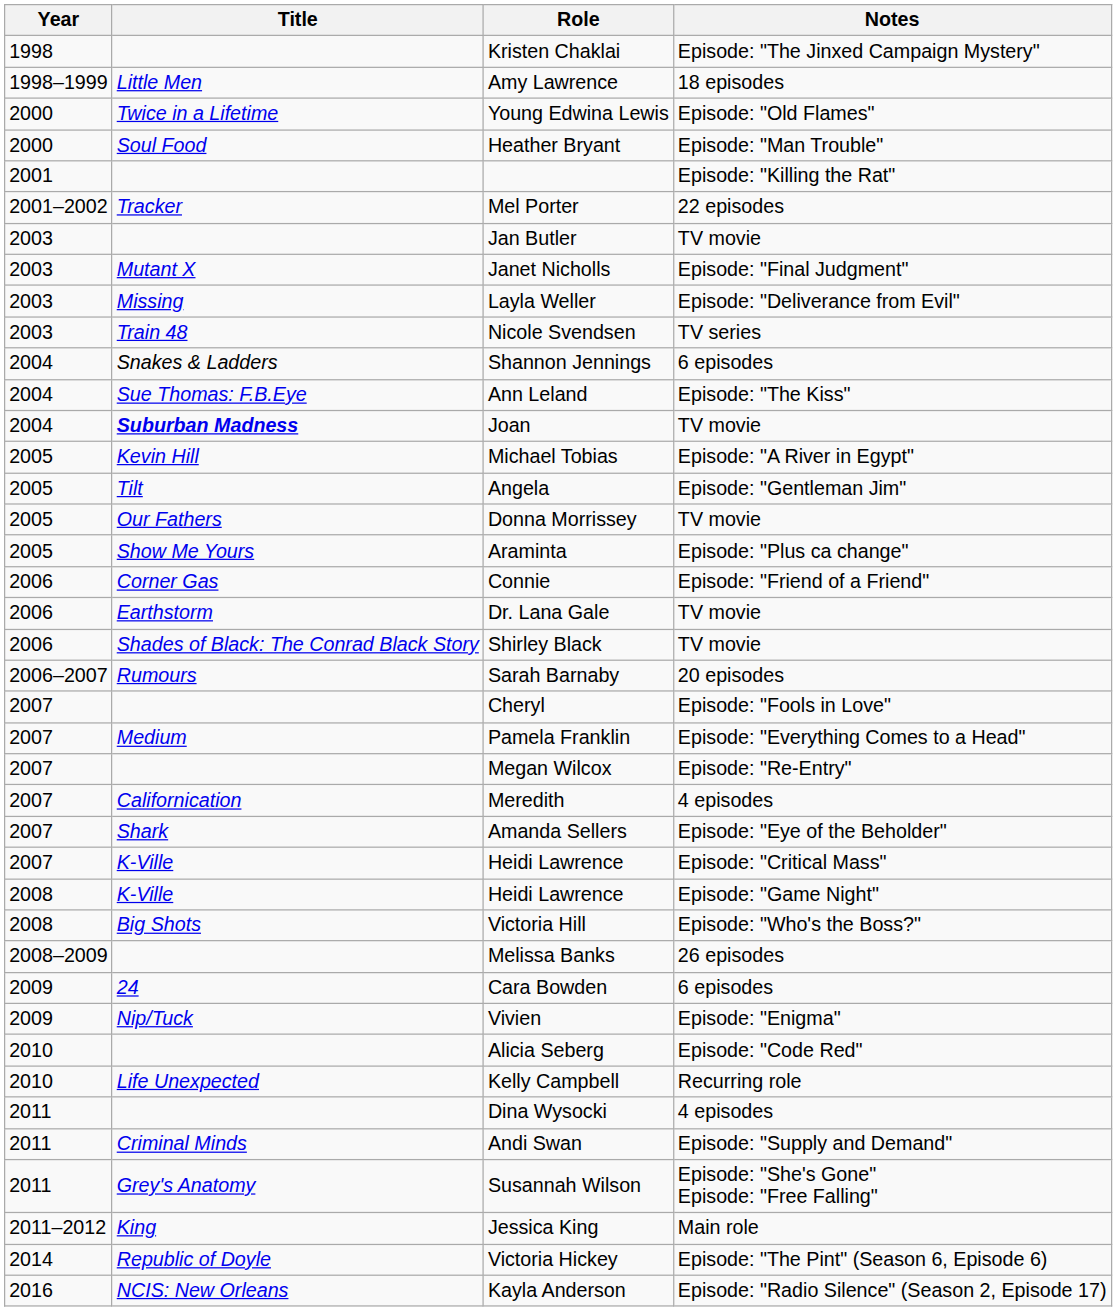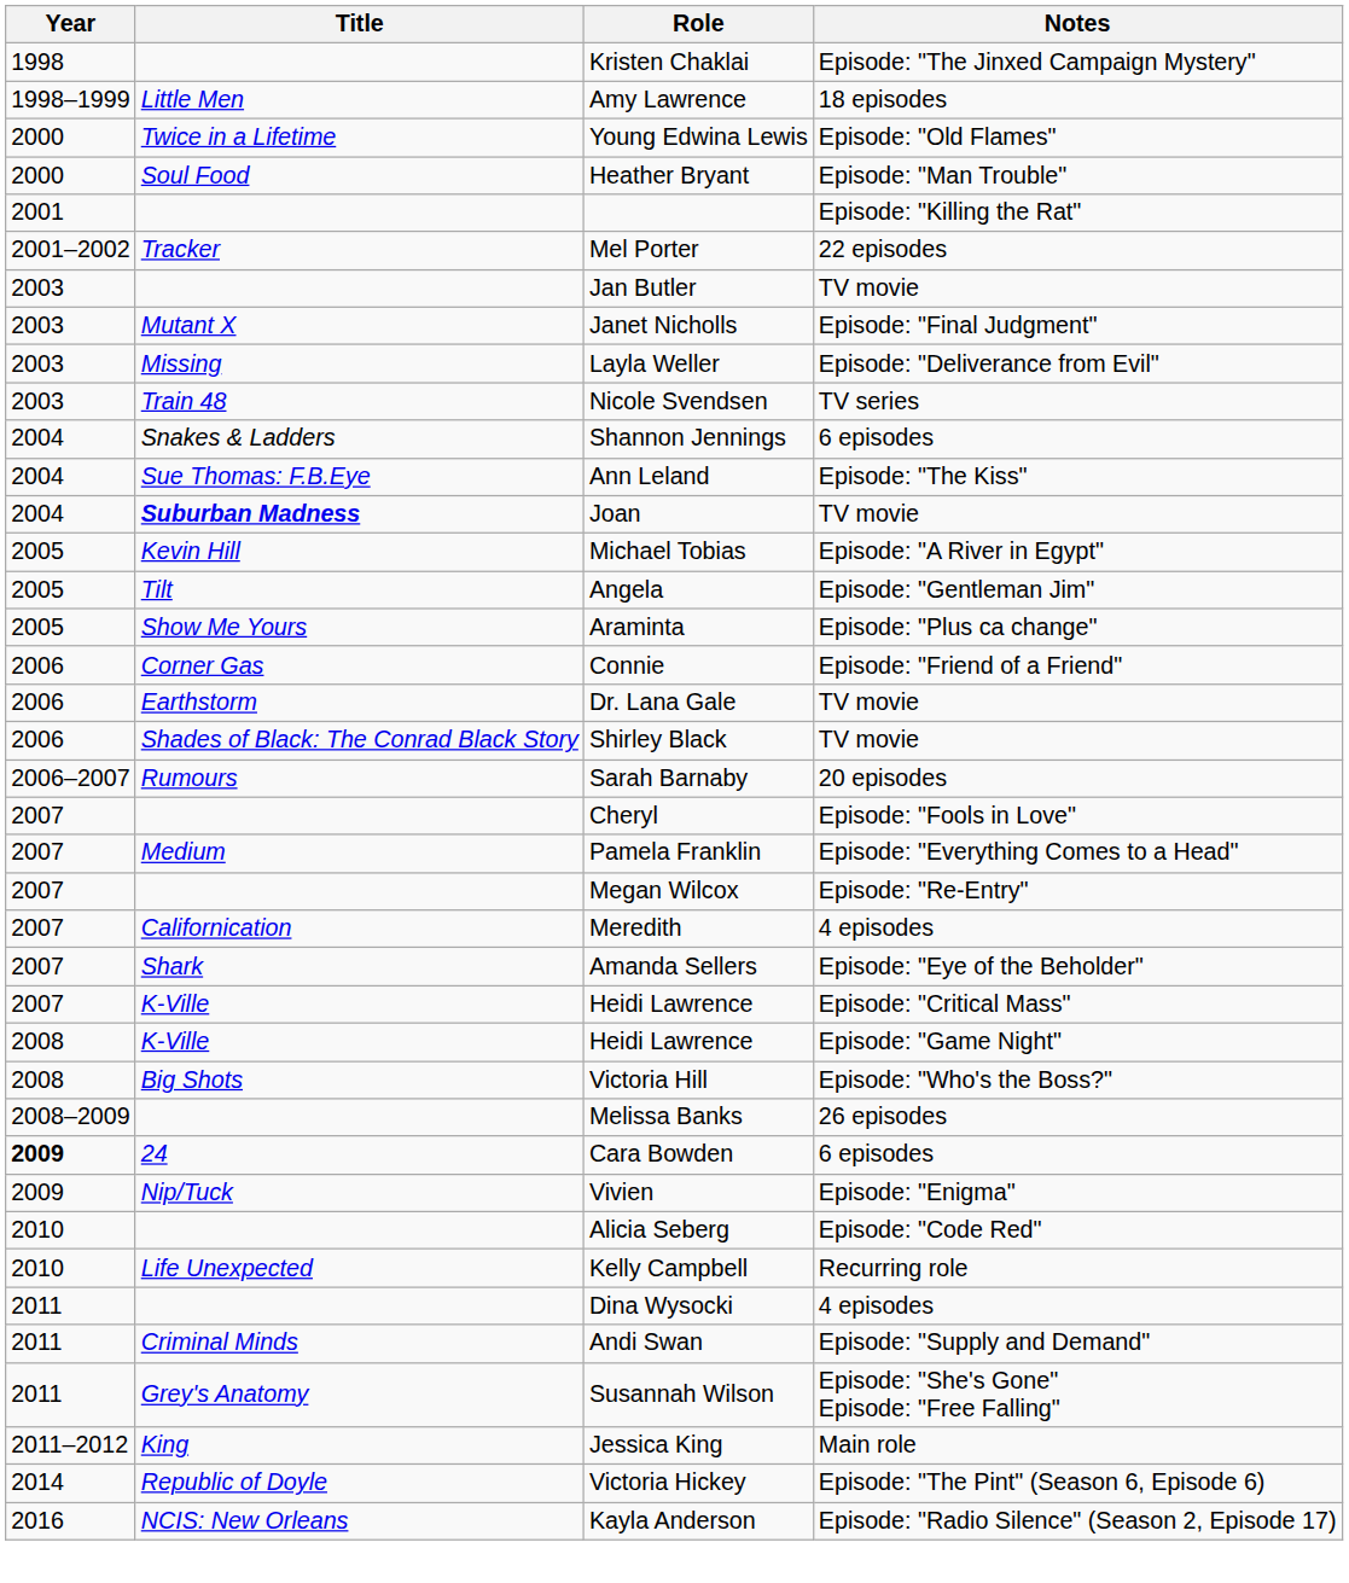 <table class="wikitable sortable">
 <tr>
 <th>Year</th>
 <th>Title</th>
 <th>Role</th>
 <th class="unsortable">Notes</th>
 </tr>
 <tr>
 <td>1998</td>
 <td><em></em></td>
 <td>Kristen Chaklai</td>
 <td>Episode: "The Jinxed Campaign Mystery"</td>
 </tr>
 <tr>
 <td>1998–1999</td>
 <td><em><a href='#'>Little Men</a></em></td>
 <td>Amy Lawrence</td>
 <td>18 episodes</td>
 </tr>
 <tr>
 <td>2000</td>
 <td><em><a href='#'>Twice in a Lifetime</a></em></td>
 <td>Young Edwina Lewis</td>
 <td>Episode: "Old Flames"</td>
 </tr>
 <tr>
 <td>2000</td>
 <td><em><a href='#'>Soul Food</a></em></td>
 <td>Heather Bryant</td>
 <td>Episode: "Man Trouble"</td>
 </tr>
 <tr>
 <td>2001</td>
 <td><em></em></td>
 <td></td>
 <td>Episode: "Killing the Rat"</td>
 </tr>
 <tr>
 <td>2001–2002</td>
 <td><em><a href='#'>Tracker</a></em></td>
 <td>Mel Porter</td>
 <td>22 episodes</td>
 </tr>
 <tr>
 <td>2003</td>
 <td><em></em></td>
 <td>Jan Butler</td>
 <td>TV movie</td>
 </tr>
 <tr>
 <td>2003</td>
 <td><em><a href='#'>Mutant X</a></em></td>
 <td>Janet Nicholls</td>
 <td>Episode: "Final Judgment"</td>
 </tr>
 <tr>
 <td>2003</td>
 <td><em><a href='#'>Missing</a></em></td>
 <td>Layla Weller</td>
 <td>Episode: "Deliverance from Evil"</td>
 </tr>
 <tr>
 <td>2003</td>
 <td><em><a href='#'>Train 48</a></em></td>
 <td>Nicole Svendsen</td>
 <td>TV series</td>
 </tr>
 <tr>
 <td>2004</td>
 <td><em>Snakes & Ladders</em></td>
 <td>Shannon Jennings</td>
 <td>6 episodes</td>
 </tr>
 <tr>
 <td>2004</td>
 <td><em><a href='#'>Sue Thomas: F.B.Eye</a></em></td>
 <td>Ann Leland</td>
 <td>Episode: "The Kiss"</td>
 </tr>
 <tr>
 <td>2004</td>
 <td><strong><em><a href='#'>Suburban Madness</a></em></strong></td>
 <td>Joan</td>
 <td>TV movie</td>
 </tr>
 <tr>
 <td>2005</td>
 <td><em><a href='#'>Kevin Hill</a></em></td>
 <td>Michael Tobias</td>
 <td>Episode: "A River in Egypt"</td>
 </tr>
 <tr>
 <td>2005</td>
 <td><em><a href='#'>Tilt</a></em></td>
 <td>Angela</td>
 <td>Episode: "Gentleman Jim"</td>
 </tr>
 <tr>
 <td>2005</td>
-<td><em><a href='#'>Our Fathers</a></em></td>
-<td>Donna Morrissey</td>
-<td>TV movie</td>
-</tr>
-<tr>
-<td>2005</td>
 <td><em><a href='#'>Show Me Yours</a></em></td>
 <td>Araminta</td>
 <td>Episode: "Plus ca change"</td>
 </tr>
 <tr>
 <td>2006</td>
 <td><em><a href='#'>Corner Gas</a></em></td>
 <td>Connie</td>
 <td>Episode: "Friend of a Friend"</td>
 </tr>
 <tr>
 <td>2006</td>
 <td><em><a href='#'>Earthstorm</a></em></td>
 <td>Dr. Lana Gale</td>
 <td>TV movie</td>
 </tr>
 <tr>
 <td>2006</td>
 <td><em><a href='#'>Shades of Black: The Conrad Black Story</a></em></td>
 <td>Shirley Black</td>
 <td>TV movie</td>
 </tr>
 <tr>
 <td>2006–2007</td>
 <td><em><a href='#'>Rumours</a></em></td>
 <td>Sarah Barnaby</td>
 <td>20 episodes</td>
 </tr>
 <tr>
 <td>2007</td>
 <td><em></em></td>
 <td>Cheryl</td>
 <td>Episode: "Fools in Love"</td>
 </tr>
 <tr>
 <td>2007</td>
 <td><em><a href='#'>Medium</a></em></td>
 <td>Pamela Franklin</td>
 <td>Episode: "Everything Comes to a Head"</td>
 </tr>
 <tr>
 <td>2007</td>
 <td><em></em></td>
 <td>Megan Wilcox</td>
 <td>Episode: "Re-Entry"</td>
 </tr>
 <tr>
 <td>2007</td>
 <td><em><a href='#'>Californication</a></em></td>
 <td>Meredith</td>
 <td>4 episodes</td>
 </tr>
 <tr>
 <td>2007</td>
 <td><em><a href='#'>Shark</a></em></td>
 <td>Amanda Sellers</td>
 <td>Episode: "Eye of the Beholder"</td>
 </tr>
 <tr>
 <td>2007</td>
 <td><em><a href='#'>K-Ville</a></em></td>
 <td>Heidi Lawrence</td>
 <td>Episode: "Critical Mass"</td>
 </tr>
 <tr>
 <td>2008</td>
 <td><em><a href='#'>K-Ville</a></em></td>
 <td>Heidi Lawrence</td>
 <td>Episode: "Game Night"</td>
 </tr>
 <tr>
 <td>2008</td>
 <td><em><a href='#'>Big Shots</a></em></td>
 <td>Victoria Hill</td>
 <td>Episode: "Who's the Boss?"</td>
 </tr>
 <tr>
 <td>2008–2009</td>
 <td><em></em></td>
 <td>Melissa Banks</td>
 <td>26 episodes</td>
 </tr>
 <tr>
-<td>2009</td>
+<td><strong>2009</strong></td>
 <td><em><a href='#'>24</a></em></td>
 <td>Cara Bowden</td>
 <td>6 episodes</td>
 </tr>
 <tr>
 <td>2009</td>
 <td><em><a href='#'>Nip/Tuck</a></em></td>
 <td>Vivien</td>
 <td>Episode: "Enigma"</td>
 </tr>
 <tr>
 <td>2010</td>
 <td><em></em></td>
 <td>Alicia Seberg</td>
 <td>Episode: "Code Red"</td>
 </tr>
 <tr>
 <td>2010</td>
 <td><em><a href='#'>Life Unexpected</a></em></td>
 <td>Kelly Campbell</td>
 <td>Recurring role</td>
 </tr>
 <tr>
 <td>2011</td>
 <td><em></em></td>
 <td>Dina Wysocki</td>
 <td>4 episodes</td>
 </tr>
 <tr>
 <td>2011</td>
 <td><em><a href='#'>Criminal Minds</a></em></td>
 <td>Andi Swan</td>
 <td>Episode: "Supply and Demand"</td>
 </tr>
 <tr>
 <td>2011</td>
 <td><em><a href='#'>Grey's Anatomy</a></em></td>
 <td>Susannah Wilson</td>
 <td>Episode: "She's Gone"<br>Episode: "Free Falling"</td>
 </tr>
 <tr>
 <td>2011–2012</td>
 <td><em><a href='#'>King</a></em></td>
 <td>Jessica King</td>
 <td>Main role</td>
 </tr>
 <tr>
 <td>2014</td>
 <td><em><a href='#'>Republic of Doyle</a></em></td>
 <td>Victoria Hickey</td>
 <td>Episode: "The Pint" (Season 6, Episode 6)</td>
 </tr>
 <tr>
 <td>2016</td>
 <td><em><a href='#'>NCIS: New Orleans</a></em></td>
 <td>Kayla Anderson</td>
 <td>Episode: "Radio Silence" (Season 2, Episode 17)</td>
 </tr>
 </table>
